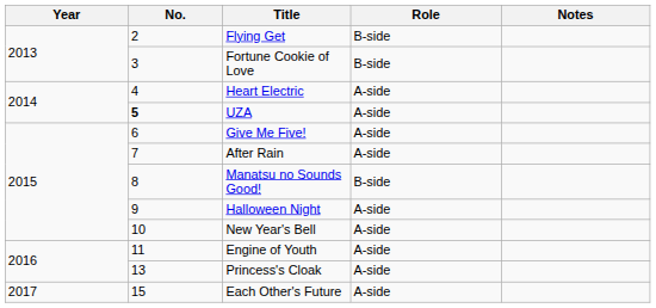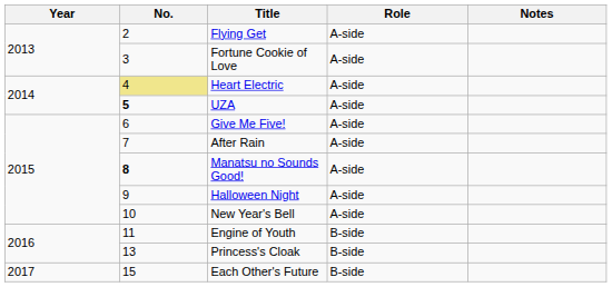 <table class="wikitable sortable" style="width:90%;">
 <tr>
 <th>Year</th>
 <th data-sort-type="number">No.</th>
 <th style="width:150px;">Title</th>
 <th>Role</th>
 <th class="unsortable">Notes</th>
 </tr>
 <tr>
 <td rowspan="2">2013</td>
 <td>2</td>
 <td><a href='#'>Flying Get</a></td>
-<td>B-side</td>
+<td>A-side</td>
 <td></td>
 </tr>
 <tr>
 <td>3</td>
 <td>Fortune Cookie of Love</td>
-<td>B-side</td>
+<td>A-side</td>
 <td></td>
 </tr>
 <tr>
 <td rowspan="2">2014</td>
-<td>4</td>
+<td style="background: khaki;">4</td>
 <td><a href='#'>Heart Electric</a></td>
 <td>A-side</td>
 <td></td>
 </tr>
 <tr>
 <td><strong>5</strong></td>
 <td><a href='#'>UZA</a></td>
 <td>A-side</td>
 <td></td>
 </tr>
 <tr>
 <td rowspan="5">2015</td>
 <td>6</td>
 <td><a href='#'>Give Me Five!</a></td>
 <td>A-side</td>
 <td></td>
 </tr>
 <tr>
 <td>7</td>
 <td>After Rain</td>
 <td>A-side</td>
 <td></td>
 </tr>
 <tr>
-<td>8</td>
+<td><strong>8</strong></td>
 <td><a href='#'>Manatsu no Sounds Good!</a></td>
-<td>B-side</td>
+<td>A-side</td>
 <td></td>
 </tr>
 <tr>
 <td>9</td>
 <td><a href='#'>Halloween Night</a></td>
 <td>A-side</td>
 <td></td>
 </tr>
 <tr>
 <td>10</td>
 <td>New Year's Bell</td>
 <td>A-side</td>
 <td></td>
 </tr>
 <tr>
 <td rowspan="2">2016</td>
 <td>11</td>
 <td>Engine of Youth</td>
-<td>A-side</td>
+<td>B-side</td>
 <td></td>
 </tr>
 <tr>
 <td>13</td>
 <td>Princess's Cloak</td>
-<td>A-side</td>
+<td>B-side</td>
 <td></td>
 </tr>
 <tr>
 <td>2017</td>
 <td>15</td>
 <td>Each Other's Future</td>
-<td>A-side</td>
+<td>B-side</td>
 <td></td>
 </tr>
 </table>
